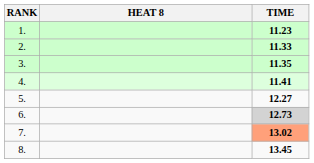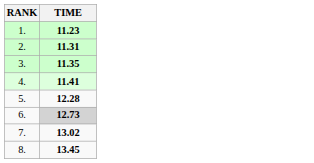 <table class="wikitable" style="border-collapse: collapse; font-size: 90%;">
 <tr>
 <th>RANK</th>
-<th style="width: 20em">HEAT 8</th>
 <th style="width: 5em">TIME</th>
 </tr>
 <tr style="background:#ccffcc;">
 <td align="center">1.</td>
-<td></td>
 <td align="center"><strong>11.23</strong></td>
 </tr>
 <tr style="background:#ccffcc;">
 <td align="center">2.</td>
-<td></td>
-<td align="center"><strong>11.33</strong></td>
+<td align="center"><strong>11.31</strong></td>
 </tr>
 <tr style="background:#ccffcc;">
 <td align="center">3.</td>
-<td></td>
 <td align="center"><strong>11.35</strong></td>
 </tr>
 <tr style="background:#ddffdd;">
 <td align="center">4.</td>
-<td></td>
 <td align="center"><strong>11.41</strong></td>
 </tr>
 <tr>
 <td align="center">5.</td>
-<td></td>
-<td align="center"><strong>12.27</strong></td>
+<td align="center"><strong>12.28</strong></td>
 </tr>
 <tr>
 <td align="center">6.</td>
-<td></td>
 <td align="center" style="background: lightgrey;"><strong>12.73</strong></td>
 </tr>
 <tr>
 <td align="center">7.</td>
-<td></td>
-<td align="center" style="background: lightsalmon;"><strong>13.02</strong></td>
+<td align="center"><strong>13.02</strong></td>
 </tr>
 <tr>
 <td align="center">8.</td>
-<td></td>
 <td align="center"><strong>13.45</strong></td>
 </tr>
 </table>
